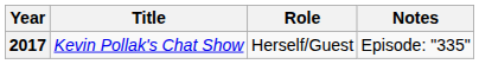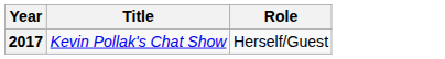 <table class="wikitable plainrowheaders">
 <tr>
 <th scope="col">Year</th>
 <th scope="col">Title</th>
 <th scope="col">Role</th>
-<th scope="col">Notes</th>
 </tr>
 <tr>
 <th scope="row">2017</th>
 <td><em><a href='#'>Kevin Pollak's Chat Show</a></em></td>
 <td>Herself/Guest</td>
-<td>Episode: "335"</td>
 </tr>
 </table>
